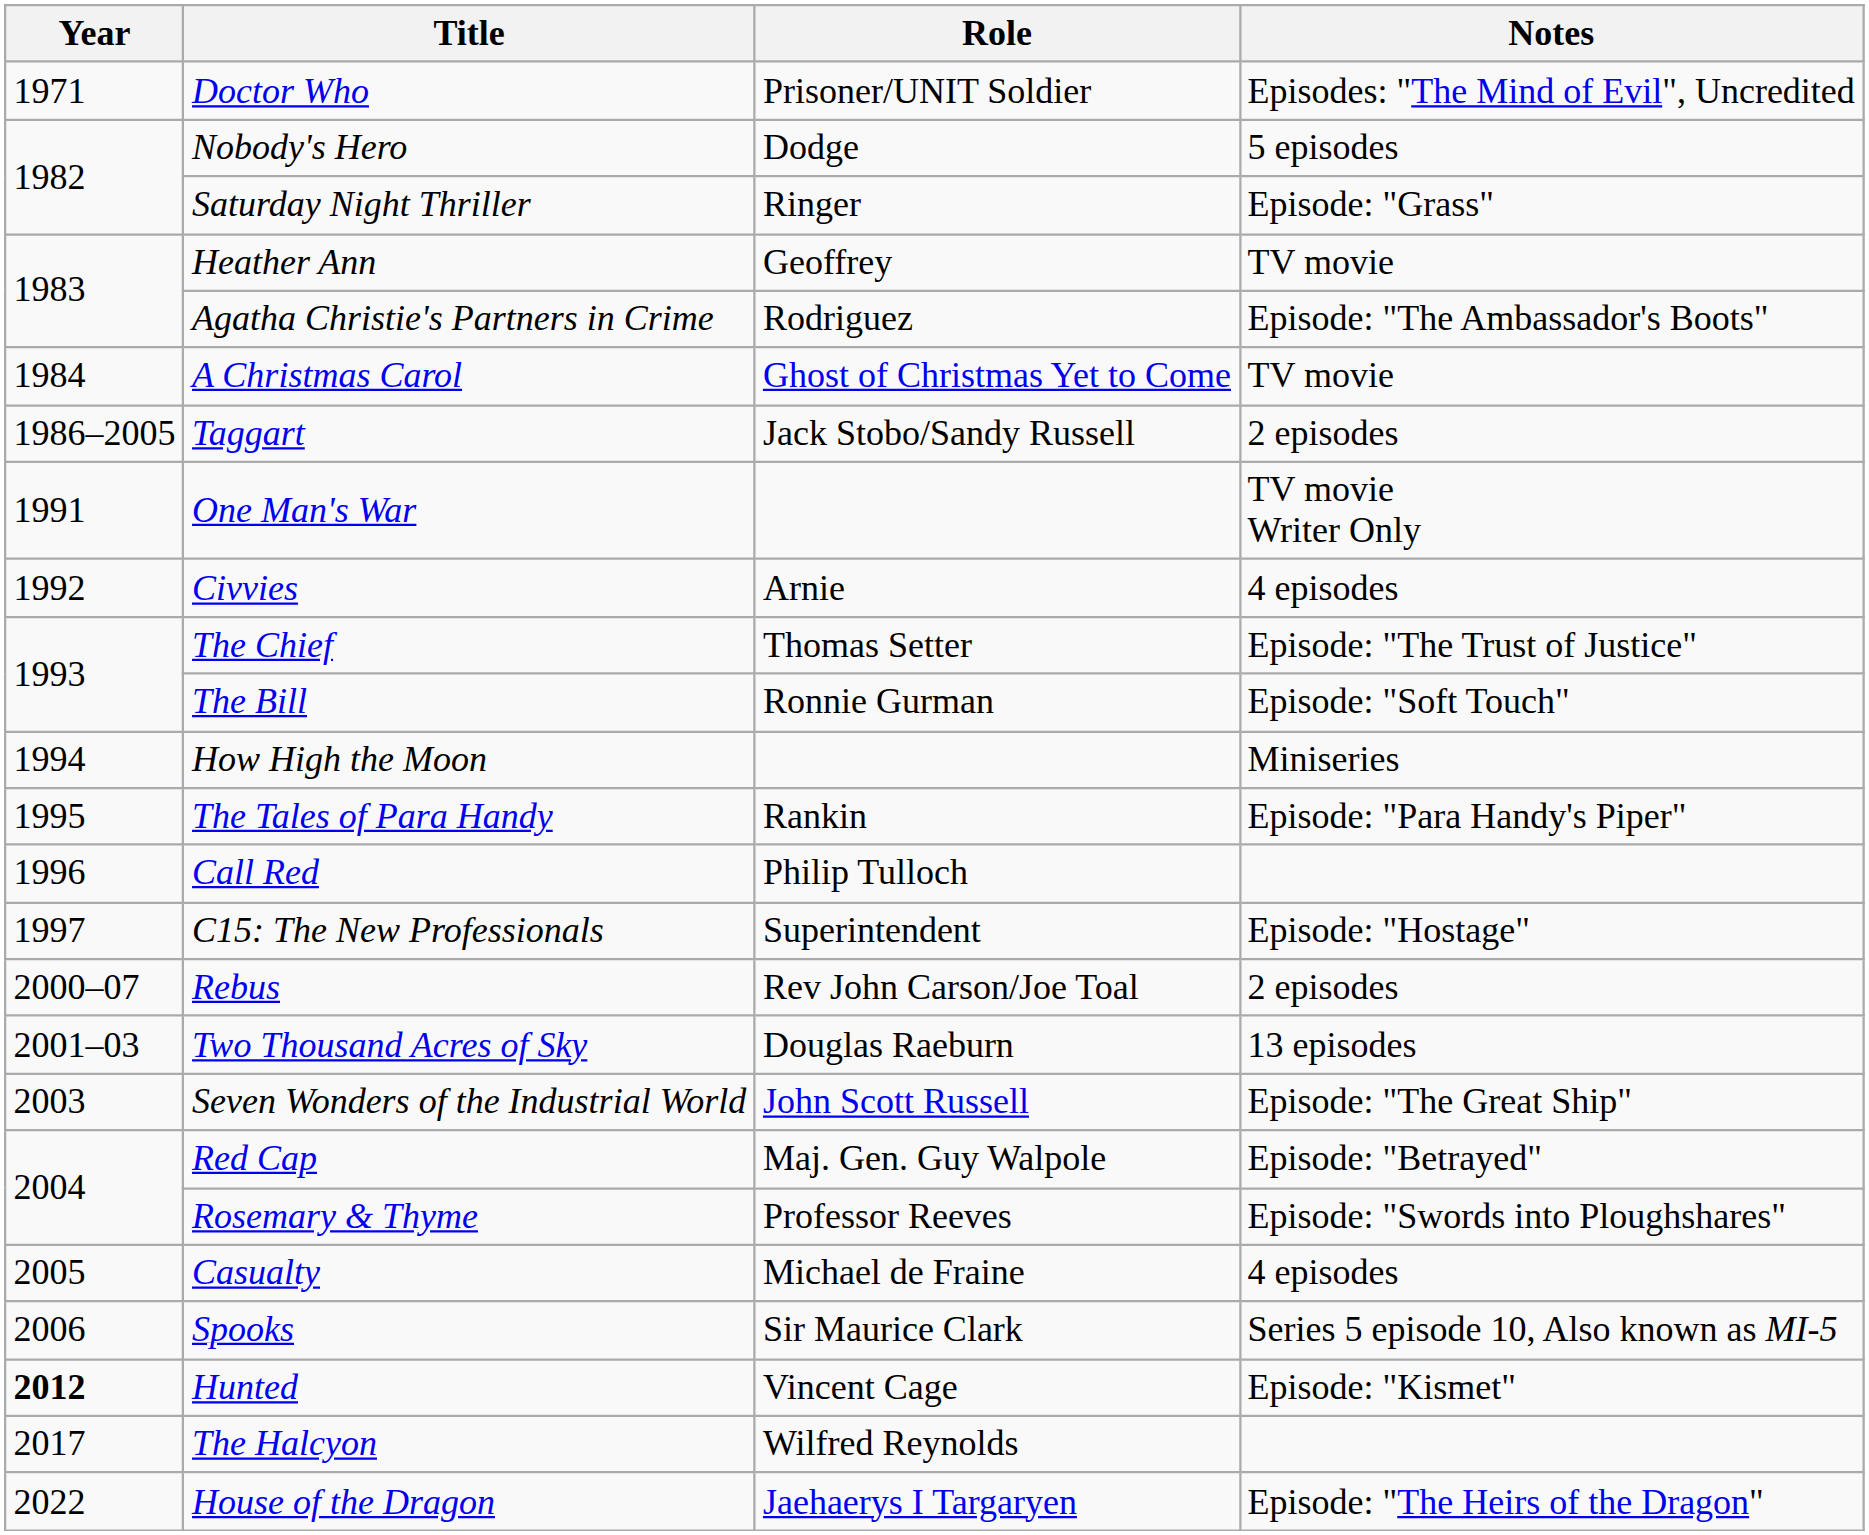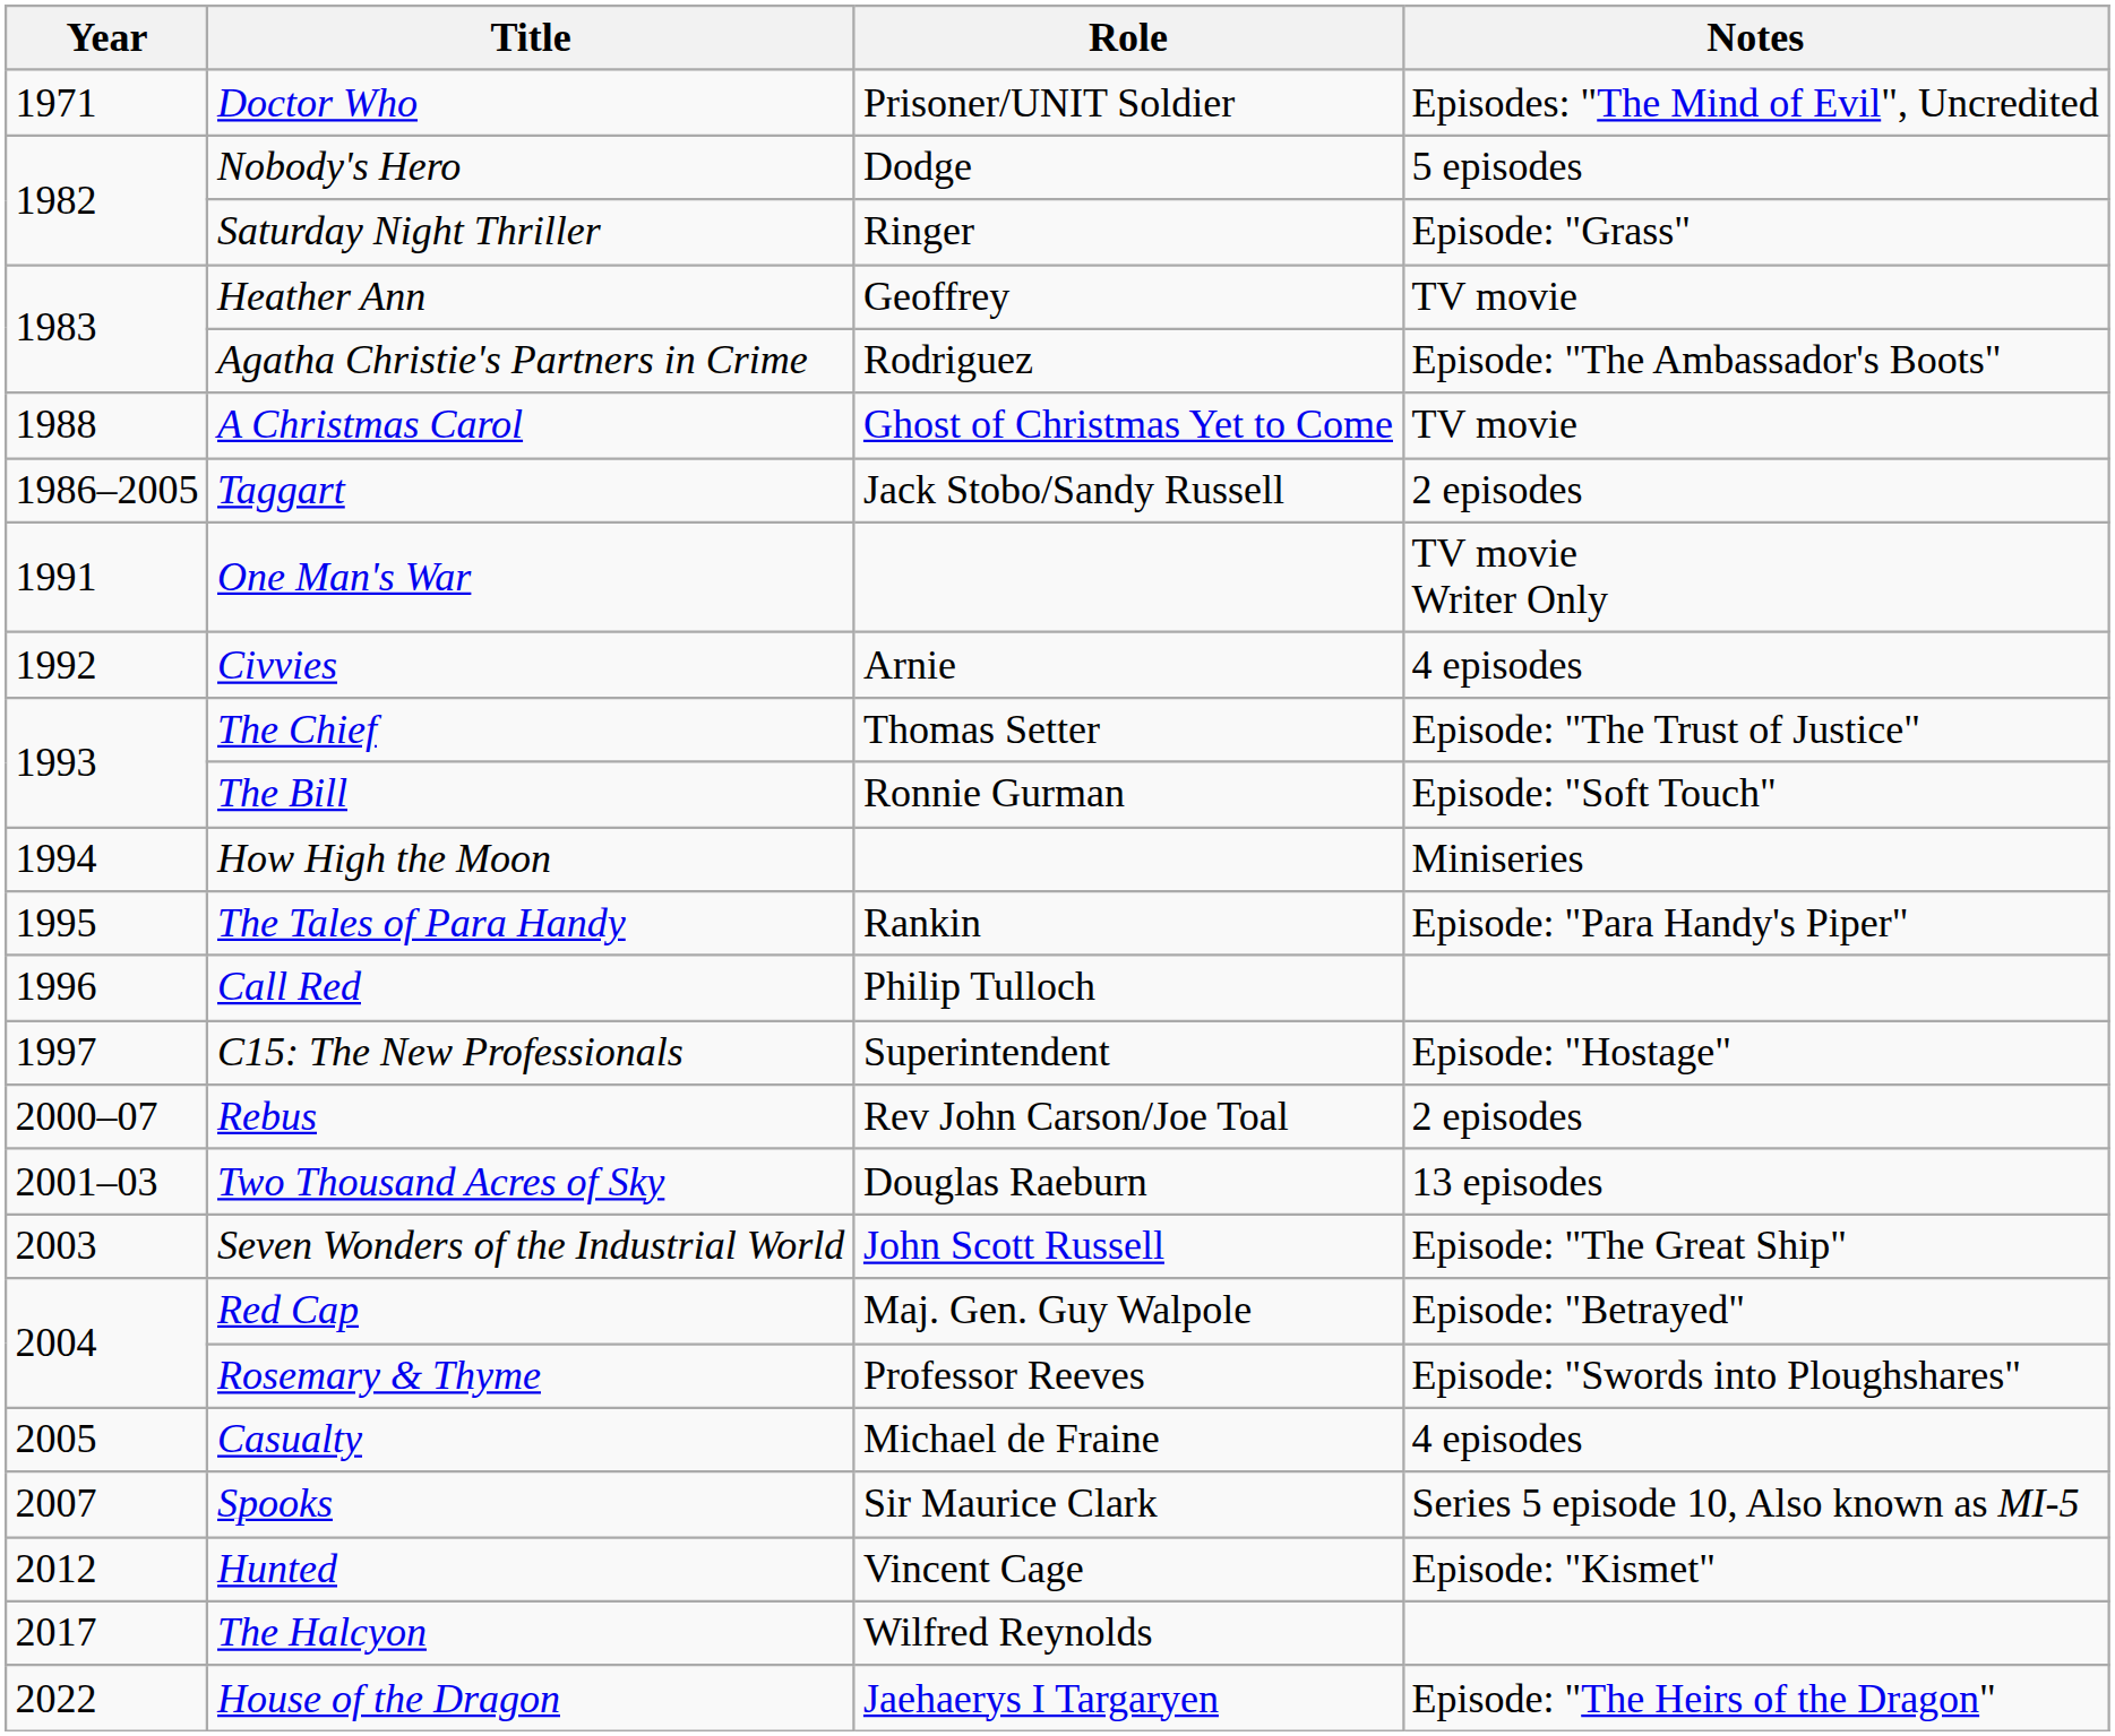 <table class="wikitable sortable">
 <tr>
 <th>Year</th>
 <th>Title</th>
 <th>Role</th>
 <th>Notes</th>
 </tr>
 <tr>
 <td>1971</td>
 <td><em><a href='#'>Doctor Who</a></em></td>
 <td>Prisoner/UNIT Soldier</td>
 <td>Episodes: "<a href='#'>The Mind of Evil</a>", Uncredited</td>
 </tr>
 <tr>
 <td rowspan="2">1982</td>
 <td><em>Nobody's Hero</em></td>
 <td>Dodge</td>
 <td>5 episodes</td>
 </tr>
 <tr>
 <td><em>Saturday Night Thriller</em></td>
 <td>Ringer</td>
 <td>Episode: "Grass"</td>
 </tr>
 <tr>
 <td rowspan="2">1983</td>
 <td><em>Heather Ann</em></td>
 <td>Geoffrey</td>
 <td>TV movie</td>
 </tr>
 <tr>
 <td><em>Agatha Christie's Partners in Crime</em></td>
 <td>Rodriguez</td>
 <td>Episode: "The Ambassador's Boots"</td>
 </tr>
 <tr>
-<td>1984</td>
+<td>1988</td>
 <td><em><a href='#'>A Christmas Carol</a></em></td>
 <td><a href='#'>Ghost of Christmas Yet to Come</a></td>
 <td>TV movie</td>
 </tr>
 <tr>
 <td>1986–2005</td>
 <td><em><a href='#'>Taggart</a></em></td>
 <td>Jack Stobo/Sandy Russell</td>
 <td>2 episodes</td>
 </tr>
 <tr>
 <td>1991</td>
 <td><em><a href='#'>One Man's War</a></em></td>
 <td></td>
 <td>TV movie<br>Writer Only</td>
 </tr>
 <tr>
 <td>1992</td>
 <td><em><a href='#'>Civvies</a></em></td>
 <td>Arnie</td>
 <td>4 episodes</td>
 </tr>
 <tr>
 <td rowspan=2>1993</td>
 <td><em><a href='#'>The Chief</a></em></td>
 <td>Thomas Setter</td>
 <td>Episode: "The Trust of Justice"</td>
 </tr>
 <tr>
 <td><em><a href='#'>The Bill</a></em></td>
 <td>Ronnie Gurman</td>
 <td>Episode: "Soft Touch"</td>
 </tr>
 <tr>
 <td>1994</td>
 <td><em>How High the Moon</em></td>
 <td></td>
 <td>Miniseries</td>
 </tr>
 <tr>
 <td>1995</td>
 <td><em><a href='#'>The Tales of Para Handy</a></em></td>
 <td>Rankin</td>
 <td>Episode: "Para Handy's Piper"</td>
 </tr>
 <tr>
 <td>1996</td>
 <td><em><a href='#'>Call Red</a></em></td>
 <td>Philip Tulloch</td>
 <td></td>
 </tr>
 <tr>
 <td>1997</td>
 <td><em>C15: The New Professionals</em></td>
 <td>Superintendent</td>
 <td>Episode: "Hostage"</td>
 </tr>
 <tr>
 <td>2000–07</td>
 <td><em><a href='#'>Rebus</a></em></td>
 <td>Rev John Carson/Joe Toal</td>
 <td>2 episodes</td>
 </tr>
 <tr>
 <td>2001–03</td>
 <td><em><a href='#'>Two Thousand Acres of Sky</a></em></td>
 <td>Douglas Raeburn</td>
 <td>13 episodes</td>
 </tr>
 <tr>
 <td>2003</td>
 <td><em>Seven Wonders of the Industrial World</em></td>
 <td><a href='#'>John Scott Russell</a></td>
 <td>Episode: "The Great Ship"</td>
 </tr>
 <tr>
 <td rowspan="2">2004</td>
 <td><em><a href='#'>Red Cap</a></em></td>
 <td>Maj. Gen. Guy Walpole</td>
 <td>Episode: "Betrayed"</td>
 </tr>
 <tr>
 <td><em><a href='#'>Rosemary & Thyme</a></em></td>
 <td>Professor Reeves</td>
 <td>Episode: "Swords into Ploughshares"</td>
 </tr>
 <tr>
 <td>2005</td>
 <td><em><a href='#'>Casualty</a></em></td>
 <td>Michael de Fraine</td>
 <td>4 episodes</td>
 </tr>
 <tr>
-<td>2006</td>
+<td>2007</td>
 <td><em><a href='#'>Spooks</a></em></td>
 <td>Sir Maurice Clark</td>
 <td>Series 5 episode 10, Also known as <em>MI-5</em></td>
 </tr>
 <tr>
-<td><strong>2012</strong></td>
+<td>2012</td>
 <td><em><a href='#'>Hunted</a></em></td>
 <td>Vincent Cage</td>
 <td>Episode: "Kismet"</td>
 </tr>
 <tr>
 <td>2017</td>
 <td><em><a href='#'>The Halcyon</a></em></td>
 <td>Wilfred Reynolds</td>
 </tr>
 <tr>
 <td>2022</td>
 <td><em><a href='#'>House of the Dragon</a></em></td>
 <td><a href='#'>Jaehaerys I Targaryen</a></td>
 <td>Episode: "<a href='#'>The Heirs of the Dragon</a>"</td>
 </tr>
 </table>
